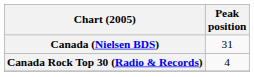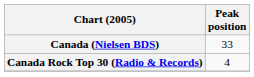 <table class="wikitable sortable plainrowheaders" style="text-align:center">
 <tr>
 <th scope="col">Chart (2005)</th>
 <th scope="col">Peak<br>position</th>
 </tr>
 <tr>
 <th scope="row">Canada (<a href='#'>Nielsen BDS</a>)</th>
-<td>31</td>
+<td>33</td>
 </tr>
 <tr>
 <th scope="row">Canada Rock Top 30 (<a href='#'>Radio & Records</a>)</th>
 <td>4</td>
 </tr>
 <tr>
 </tr>
 <tr>
 </tr>
 <tr>
 </tr>
 <tr>
 </tr>
 <tr>
 </tr>
 <tr>
 </tr>
 </table>
